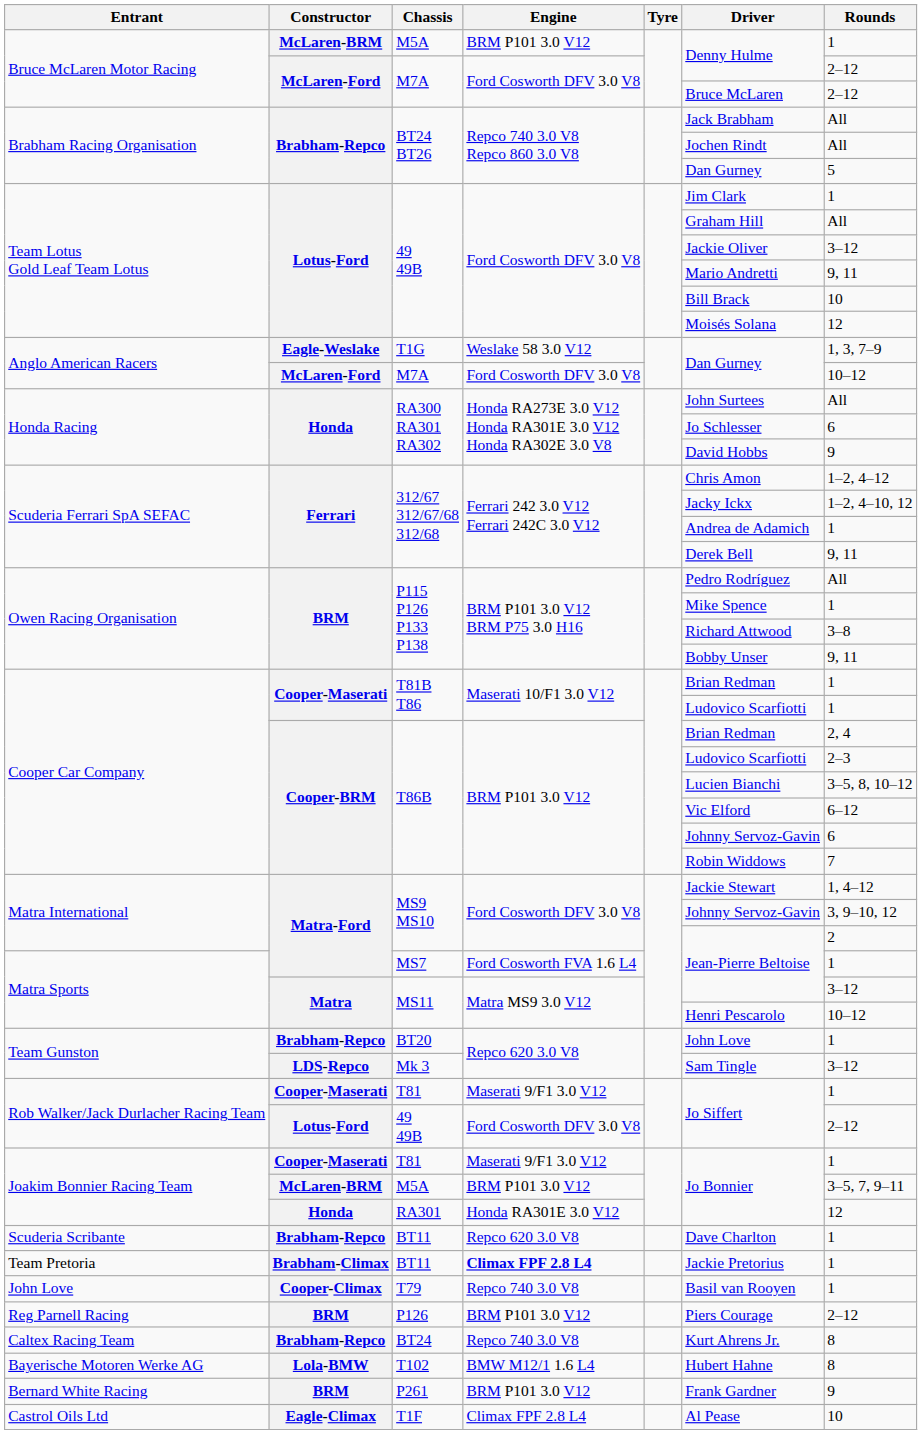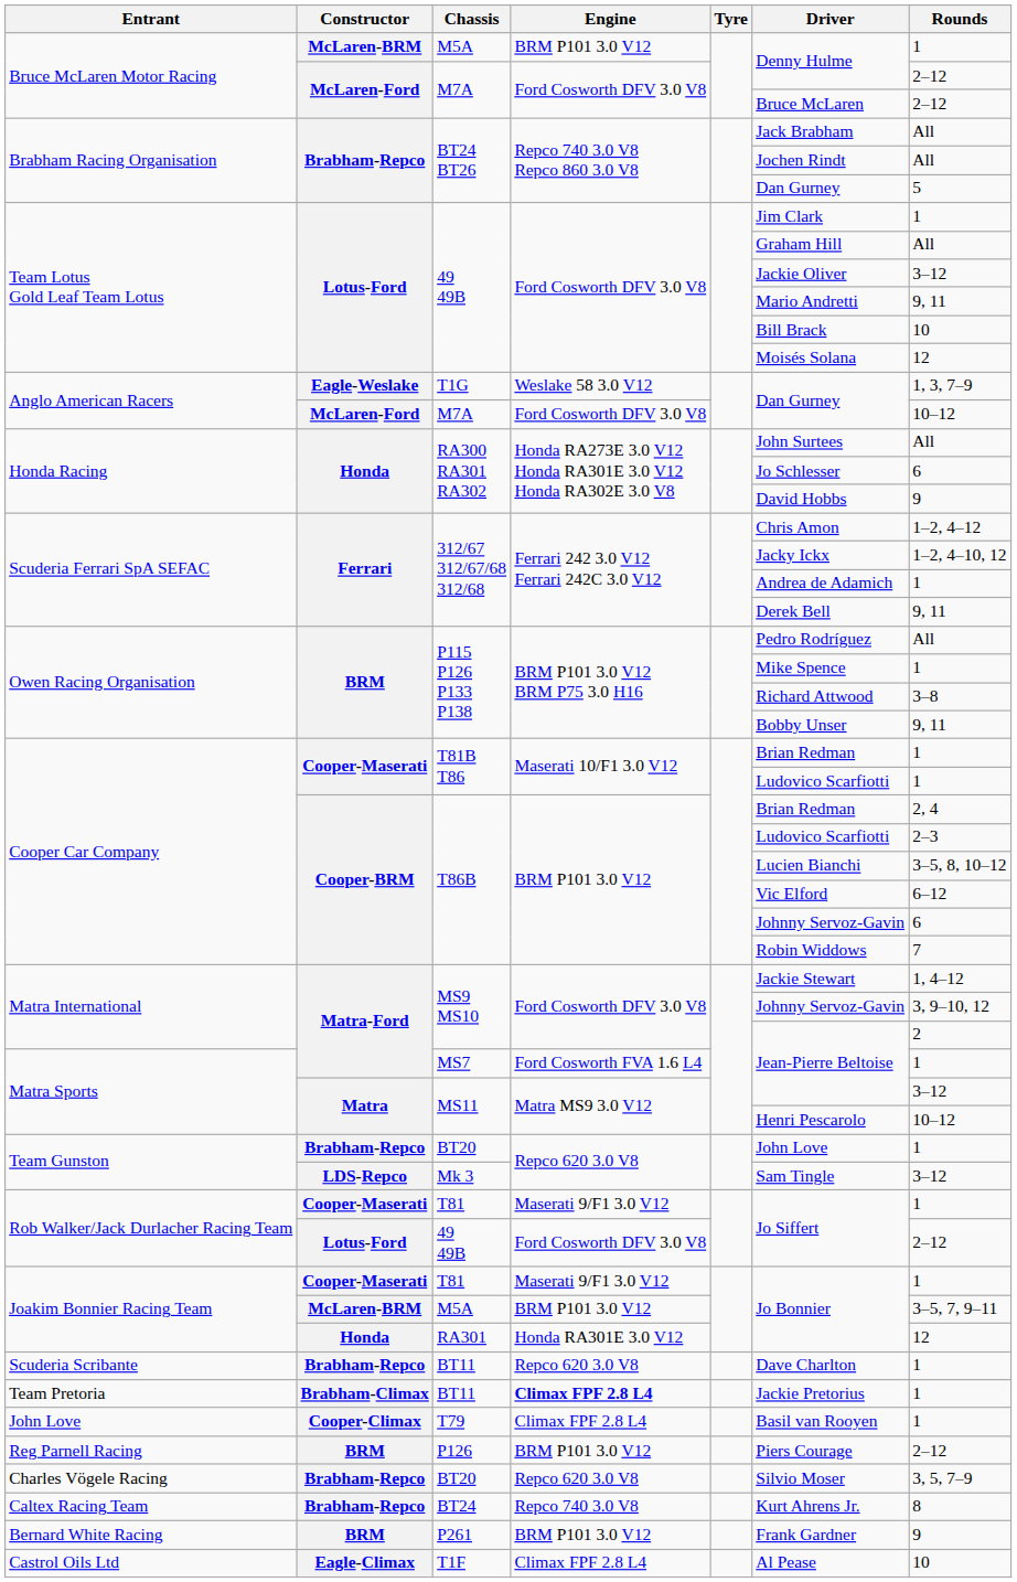 <table class="wikitable sortable" style="font-size: 85%">
 <tr>
 <th>Entrant</th>
 <th>Constructor</th>
 <th>Chassis</th>
 <th>Engine</th>
 <th>Tyre</th>
 <th>Driver</th>
 <th>Rounds</th>
 </tr>
 <tr>
 <td rowspan=3> <a href='#'>Bruce McLaren Motor Racing</a></td>
 <th><a href='#'>McLaren</a>-<a href='#'>BRM</a></th>
 <td><a href='#'>M5A</a></td>
 <td><a href='#'>BRM</a> P101 3.0 <a href='#'>V12</a></td>
 <td rowspan=3></td>
 <td rowspan=2> <a href='#'>Denny Hulme</a></td>
 <td>1</td>
 </tr>
 <tr>
 <th rowspan=2><a href='#'>McLaren</a>-<a href='#'>Ford</a></th>
 <td rowspan=2><a href='#'>M7A</a></td>
 <td rowspan=2><a href='#'>Ford Cosworth DFV</a> 3.0 <a href='#'>V8</a></td>
 <td>2–12</td>
 </tr>
 <tr>
 <td> <a href='#'>Bruce McLaren</a></td>
 <td>2–12</td>
 </tr>
 <tr>
 <td rowspan=3> <a href='#'>Brabham Racing Organisation</a></td>
 <th rowspan=3><a href='#'>Brabham</a>-<a href='#'>Repco</a></th>
 <td rowspan=3><a href='#'>BT24</a><br><a href='#'>BT26</a></td>
 <td rowspan=3><a href='#'>Repco 740 3.0 V8</a><br><a href='#'>Repco 860 3.0 V8</a></td>
 <td rowspan=3></td>
 <td> <a href='#'>Jack Brabham</a></td>
 <td>All</td>
 </tr>
 <tr>
 <td> <a href='#'>Jochen Rindt</a></td>
 <td>All</td>
 </tr>
 <tr>
 <td> <a href='#'>Dan Gurney</a></td>
 <td>5</td>
 </tr>
 <tr>
 <td rowspan=6> <a href='#'>Team Lotus</a><br> <a href='#'>Gold Leaf Team Lotus</a></td>
 <th rowspan=6><a href='#'>Lotus</a>-<a href='#'>Ford</a></th>
 <td rowspan=6><a href='#'>49</a><br><a href='#'>49B</a></td>
 <td rowspan=6><a href='#'>Ford Cosworth DFV</a> 3.0 <a href='#'>V8</a></td>
 <td rowspan=6></td>
 <td> <a href='#'>Jim Clark</a></td>
 <td>1</td>
 </tr>
 <tr>
 <td> <a href='#'>Graham Hill</a></td>
 <td>All</td>
 </tr>
 <tr>
 <td> <a href='#'>Jackie Oliver</a></td>
 <td>3–12</td>
 </tr>
 <tr>
 <td> <a href='#'>Mario Andretti</a></td>
 <td>9, 11</td>
 </tr>
 <tr>
 <td> <a href='#'>Bill Brack</a></td>
 <td>10</td>
 </tr>
 <tr>
 <td> <a href='#'>Moisés Solana</a></td>
 <td>12</td>
 </tr>
 <tr>
 <td rowspan=2> <a href='#'>Anglo American Racers</a></td>
 <th><a href='#'>Eagle</a>-<a href='#'>Weslake</a></th>
 <td><a href='#'>T1G</a></td>
 <td><a href='#'>Weslake</a> 58 3.0 <a href='#'>V12</a></td>
 <td rowspan=2></td>
 <td rowspan=2> <a href='#'>Dan Gurney</a></td>
 <td>1, 3, 7–9</td>
 </tr>
 <tr>
 <th><a href='#'>McLaren</a>-<a href='#'>Ford</a></th>
 <td><a href='#'>M7A</a></td>
 <td><a href='#'>Ford Cosworth DFV</a> 3.0 <a href='#'>V8</a></td>
 <td>10–12</td>
 </tr>
 <tr>
 <td rowspan=3> <a href='#'>Honda Racing</a></td>
 <th rowspan=3><a href='#'>Honda</a></th>
 <td rowspan=3><a href='#'>RA300</a><br><a href='#'>RA301</a><br><a href='#'>RA302</a></td>
 <td rowspan=3><a href='#'>Honda</a> RA273E 3.0 <a href='#'>V12</a><br><a href='#'>Honda</a> RA301E 3.0 <a href='#'>V12</a><br><a href='#'>Honda</a> RA302E 3.0 <a href='#'>V8</a></td>
 <td rowspan=3></td>
 <td> <a href='#'>John Surtees</a></td>
 <td>All</td>
 </tr>
 <tr>
 <td> <a href='#'>Jo Schlesser</a></td>
 <td>6</td>
 </tr>
 <tr>
 <td> <a href='#'>David Hobbs</a></td>
 <td>9</td>
 </tr>
 <tr>
 <td rowspan=4> <a href='#'>Scuderia Ferrari SpA SEFAC</a></td>
 <th rowspan=4><a href='#'>Ferrari</a></th>
 <td rowspan=4><a href='#'>312/67</a><br><a href='#'>312/67/68</a><br><a href='#'>312/68</a></td>
 <td rowspan=4><a href='#'>Ferrari</a> 242 3.0 <a href='#'>V12</a><br><a href='#'>Ferrari</a> 242C 3.0 <a href='#'>V12</a></td>
 <td rowspan=4></td>
 <td> <a href='#'>Chris Amon</a></td>
 <td>1–2, 4–12</td>
 </tr>
 <tr>
 <td> <a href='#'>Jacky Ickx</a></td>
 <td>1–2, 4–10, 12</td>
 </tr>
 <tr>
 <td> <a href='#'>Andrea de Adamich</a></td>
 <td>1</td>
 </tr>
 <tr>
 <td> <a href='#'>Derek Bell</a></td>
 <td>9, 11</td>
 </tr>
 <tr>
 <td rowspan=4> <a href='#'>Owen Racing Organisation</a></td>
 <th rowspan=4><a href='#'>BRM</a></th>
 <td rowspan=4><a href='#'>P115</a> <br> <a href='#'>P126</a> <br> <a href='#'>P133</a> <br> <a href='#'>P138</a></td>
 <td rowspan=4><a href='#'>BRM</a> P101 3.0 <a href='#'>V12</a> <br> <a href='#'>BRM P75</a> 3.0 <a href='#'>H16</a></td>
 <td rowspan=4></td>
 <td> <a href='#'>Pedro Rodríguez</a></td>
 <td>All</td>
 </tr>
 <tr>
 <td> <a href='#'>Mike Spence</a></td>
 <td>1</td>
 </tr>
 <tr>
 <td> <a href='#'>Richard Attwood</a></td>
 <td>3–8</td>
 </tr>
 <tr>
 <td> <a href='#'>Bobby Unser</a></td>
 <td>9, 11</td>
 </tr>
 <tr>
 <td rowspan=8> <a href='#'>Cooper Car Company</a></td>
 <th rowspan=2><a href='#'>Cooper</a>-<a href='#'>Maserati</a></th>
 <td rowspan=2><a href='#'>T81B</a><br><a href='#'>T86</a></td>
 <td rowspan=2><a href='#'>Maserati</a> 10/F1 3.0 <a href='#'>V12</a></td>
 <td rowspan=8></td>
 <td> <a href='#'>Brian Redman</a></td>
 <td>1</td>
 </tr>
 <tr>
 <td> <a href='#'>Ludovico Scarfiotti</a></td>
 <td>1</td>
 </tr>
 <tr>
 <th rowspan=6><a href='#'>Cooper</a>-<a href='#'>BRM</a></th>
 <td rowspan=6><a href='#'>T86B</a></td>
 <td rowspan=6><a href='#'>BRM</a> P101 3.0 <a href='#'>V12</a></td>
 <td> <a href='#'>Brian Redman</a></td>
 <td>2, 4</td>
 </tr>
 <tr>
 <td> <a href='#'>Ludovico Scarfiotti</a></td>
 <td>2–3</td>
 </tr>
 <tr>
 <td> <a href='#'>Lucien Bianchi</a></td>
 <td>3–5, 8, 10–12</td>
 </tr>
 <tr>
 <td> <a href='#'>Vic Elford</a></td>
 <td>6–12</td>
 </tr>
 <tr>
 <td> <a href='#'>Johnny Servoz-Gavin</a></td>
 <td>6</td>
 </tr>
 <tr>
 <td> <a href='#'>Robin Widdows</a></td>
 <td>7</td>
 </tr>
 <tr>
 <td rowspan=3> <a href='#'>Matra International</a></td>
 <th rowspan=4><a href='#'>Matra</a>-<a href='#'>Ford</a></th>
 <td rowspan=3><a href='#'>MS9</a><br><a href='#'>MS10</a></td>
 <td rowspan=3><a href='#'>Ford Cosworth DFV</a> 3.0 <a href='#'>V8</a></td>
 <td rowspan=6></td>
 <td> <a href='#'>Jackie Stewart</a></td>
 <td>1, 4–12</td>
 </tr>
 <tr>
 <td> <a href='#'>Johnny Servoz-Gavin</a></td>
 <td>3, 9–10, 12</td>
 </tr>
 <tr>
 <td rowspan=3> <a href='#'>Jean-Pierre Beltoise</a></td>
 <td>2</td>
 </tr>
 <tr>
 <td rowspan=3> <a href='#'>Matra Sports</a></td>
 <td><a href='#'>MS7</a></td>
 <td><a href='#'>Ford Cosworth FVA</a> 1.6 <a href='#'>L4</a></td>
 <td>1</td>
 </tr>
 <tr>
 <th rowspan=2><a href='#'>Matra</a></th>
 <td rowspan=2><a href='#'>MS11</a></td>
 <td rowspan=2><a href='#'>Matra</a> MS9 3.0 <a href='#'>V12</a></td>
 <td>3–12</td>
 </tr>
 <tr>
 <td> <a href='#'>Henri Pescarolo</a></td>
 <td>10–12</td>
 </tr>
 <tr>
 <td rowspan=2> <a href='#'>Team Gunston</a></td>
 <th><a href='#'>Brabham</a>-<a href='#'>Repco</a></th>
 <td><a href='#'>BT20</a></td>
 <td rowspan=2><a href='#'>Repco 620 3.0 V8</a></td>
 <td rowspan=2></td>
 <td> <a href='#'>John Love</a></td>
 <td>1</td>
 </tr>
 <tr>
 <th><a href='#'>LDS</a>-<a href='#'>Repco</a></th>
 <td><a href='#'>Mk 3</a></td>
 <td> <a href='#'>Sam Tingle</a></td>
 <td>3–12</td>
 </tr>
 <tr>
 <td rowspan=2> <a href='#'>Rob Walker/Jack Durlacher Racing Team</a></td>
 <th><a href='#'>Cooper</a>-<a href='#'>Maserati</a></th>
 <td><a href='#'>T81</a></td>
 <td><a href='#'>Maserati</a> 9/F1 3.0 <a href='#'>V12</a></td>
 <td rowspan=2></td>
 <td rowspan=2> <a href='#'>Jo Siffert</a></td>
 <td>1</td>
 </tr>
 <tr>
 <th><a href='#'>Lotus</a>-<a href='#'>Ford</a></th>
 <td><a href='#'>49</a><br><a href='#'>49B</a></td>
 <td><a href='#'>Ford Cosworth DFV</a> 3.0 <a href='#'>V8</a></td>
 <td>2–12</td>
 </tr>
 <tr>
 <td rowspan=3> <a href='#'>Joakim Bonnier Racing Team</a></td>
 <th><a href='#'>Cooper</a>-<a href='#'>Maserati</a></th>
 <td><a href='#'>T81</a></td>
 <td><a href='#'>Maserati</a> 9/F1 3.0 <a href='#'>V12</a></td>
 <td rowspan=3><br></td>
 <td rowspan=3> <a href='#'>Jo Bonnier</a></td>
 <td>1</td>
 </tr>
 <tr>
 <th><a href='#'>McLaren</a>-<a href='#'>BRM</a></th>
 <td><a href='#'>M5A</a></td>
 <td><a href='#'>BRM</a> P101 3.0 <a href='#'>V12</a></td>
 <td>3–5, 7, 9–11</td>
 </tr>
 <tr>
 <th><a href='#'>Honda</a></th>
 <td><a href='#'>RA301</a></td>
 <td><a href='#'>Honda</a> RA301E 3.0 <a href='#'>V12</a></td>
 <td>12</td>
 </tr>
 <tr>
 <td> <a href='#'>Scuderia Scribante</a></td>
 <th><a href='#'>Brabham</a>-<a href='#'>Repco</a></th>
 <td><a href='#'>BT11</a></td>
 <td><a href='#'>Repco 620 3.0 V8</a></td>
 <td></td>
 <td> <a href='#'>Dave Charlton</a></td>
 <td>1</td>
 </tr>
 <tr>
 <td> Team Pretoria</td>
 <th><a href='#'>Brabham</a>-<a href='#'>Climax</a></th>
 <td><a href='#'>BT11</a></td>
 <td><strong><a href='#'>Climax FPF 2.8 L4</a></strong></td>
 <td></td>
 <td> <a href='#'>Jackie Pretorius</a></td>
 <td>1</td>
 </tr>
 <tr>
 <td> <a href='#'>John Love</a></td>
 <th><a href='#'>Cooper</a>-<a href='#'>Climax</a></th>
 <td><a href='#'>T79</a></td>
-<td><a href='#'>Repco 740 3.0 V8</a></td>
+<td><a href='#'>Climax FPF 2.8 L4</a></td>
 <td></td>
 <td> <a href='#'>Basil van Rooyen</a></td>
 <td>1</td>
 </tr>
 <tr>
 <td> <a href='#'>Reg Parnell Racing</a></td>
 <th><a href='#'>BRM</a></th>
 <td><a href='#'>P126</a></td>
 <td><a href='#'>BRM</a> P101 3.0 <a href='#'>V12</a></td>
 <td></td>
 <td> <a href='#'>Piers Courage</a></td>
 <td>2–12</td>
 </tr>
 <tr>
+<td> Charles Vögele Racing</td>
+<th><a href='#'>Brabham</a>-<a href='#'>Repco</a></th>
+<td><a href='#'>BT20</a></td>
+<td><a href='#'>Repco 620 3.0 V8</a></td>
+<td></td>
+<td> <a href='#'>Silvio Moser</a></td>
+<td>3, 5, 7–9</td>
+</tr>
+<tr>
 <td> <a href='#'>Caltex Racing Team</a></td>
 <th><a href='#'>Brabham</a>-<a href='#'>Repco</a></th>
 <td><a href='#'>BT24</a></td>
 <td><a href='#'>Repco 740 3.0 V8</a></td>
 <td></td>
 <td> <a href='#'>Kurt Ahrens Jr.</a></td>
-<td>8</td>
-</tr>
-<tr>
-<td> <a href='#'>Bayerische Motoren Werke AG</a></td>
-<th><a href='#'>Lola</a>-<a href='#'>BMW</a></th>
-<td><a href='#'>T102</a></td>
-<td><a href='#'>BMW M12/1</a> 1.6 <a href='#'>L4</a></td>
-<td></td>
-<td> <a href='#'>Hubert Hahne</a></td>
 <td>8</td>
 </tr>
 <tr>
 <td> <a href='#'>Bernard White Racing</a></td>
 <th><a href='#'>BRM</a></th>
 <td><a href='#'>P261</a></td>
 <td><a href='#'>BRM</a> P101 3.0 <a href='#'>V12</a></td>
 <td></td>
 <td> <a href='#'>Frank Gardner</a></td>
 <td>9</td>
 </tr>
 <tr>
 <td> <a href='#'>Castrol Oils Ltd</a></td>
 <th><a href='#'>Eagle</a>-<a href='#'>Climax</a></th>
 <td><a href='#'>T1F</a></td>
 <td><a href='#'>Climax FPF 2.8 L4</a></td>
 <td></td>
 <td> <a href='#'>Al Pease</a></td>
 <td>10</td>
 </tr>
 <tr>
 </tr>
 </table>
